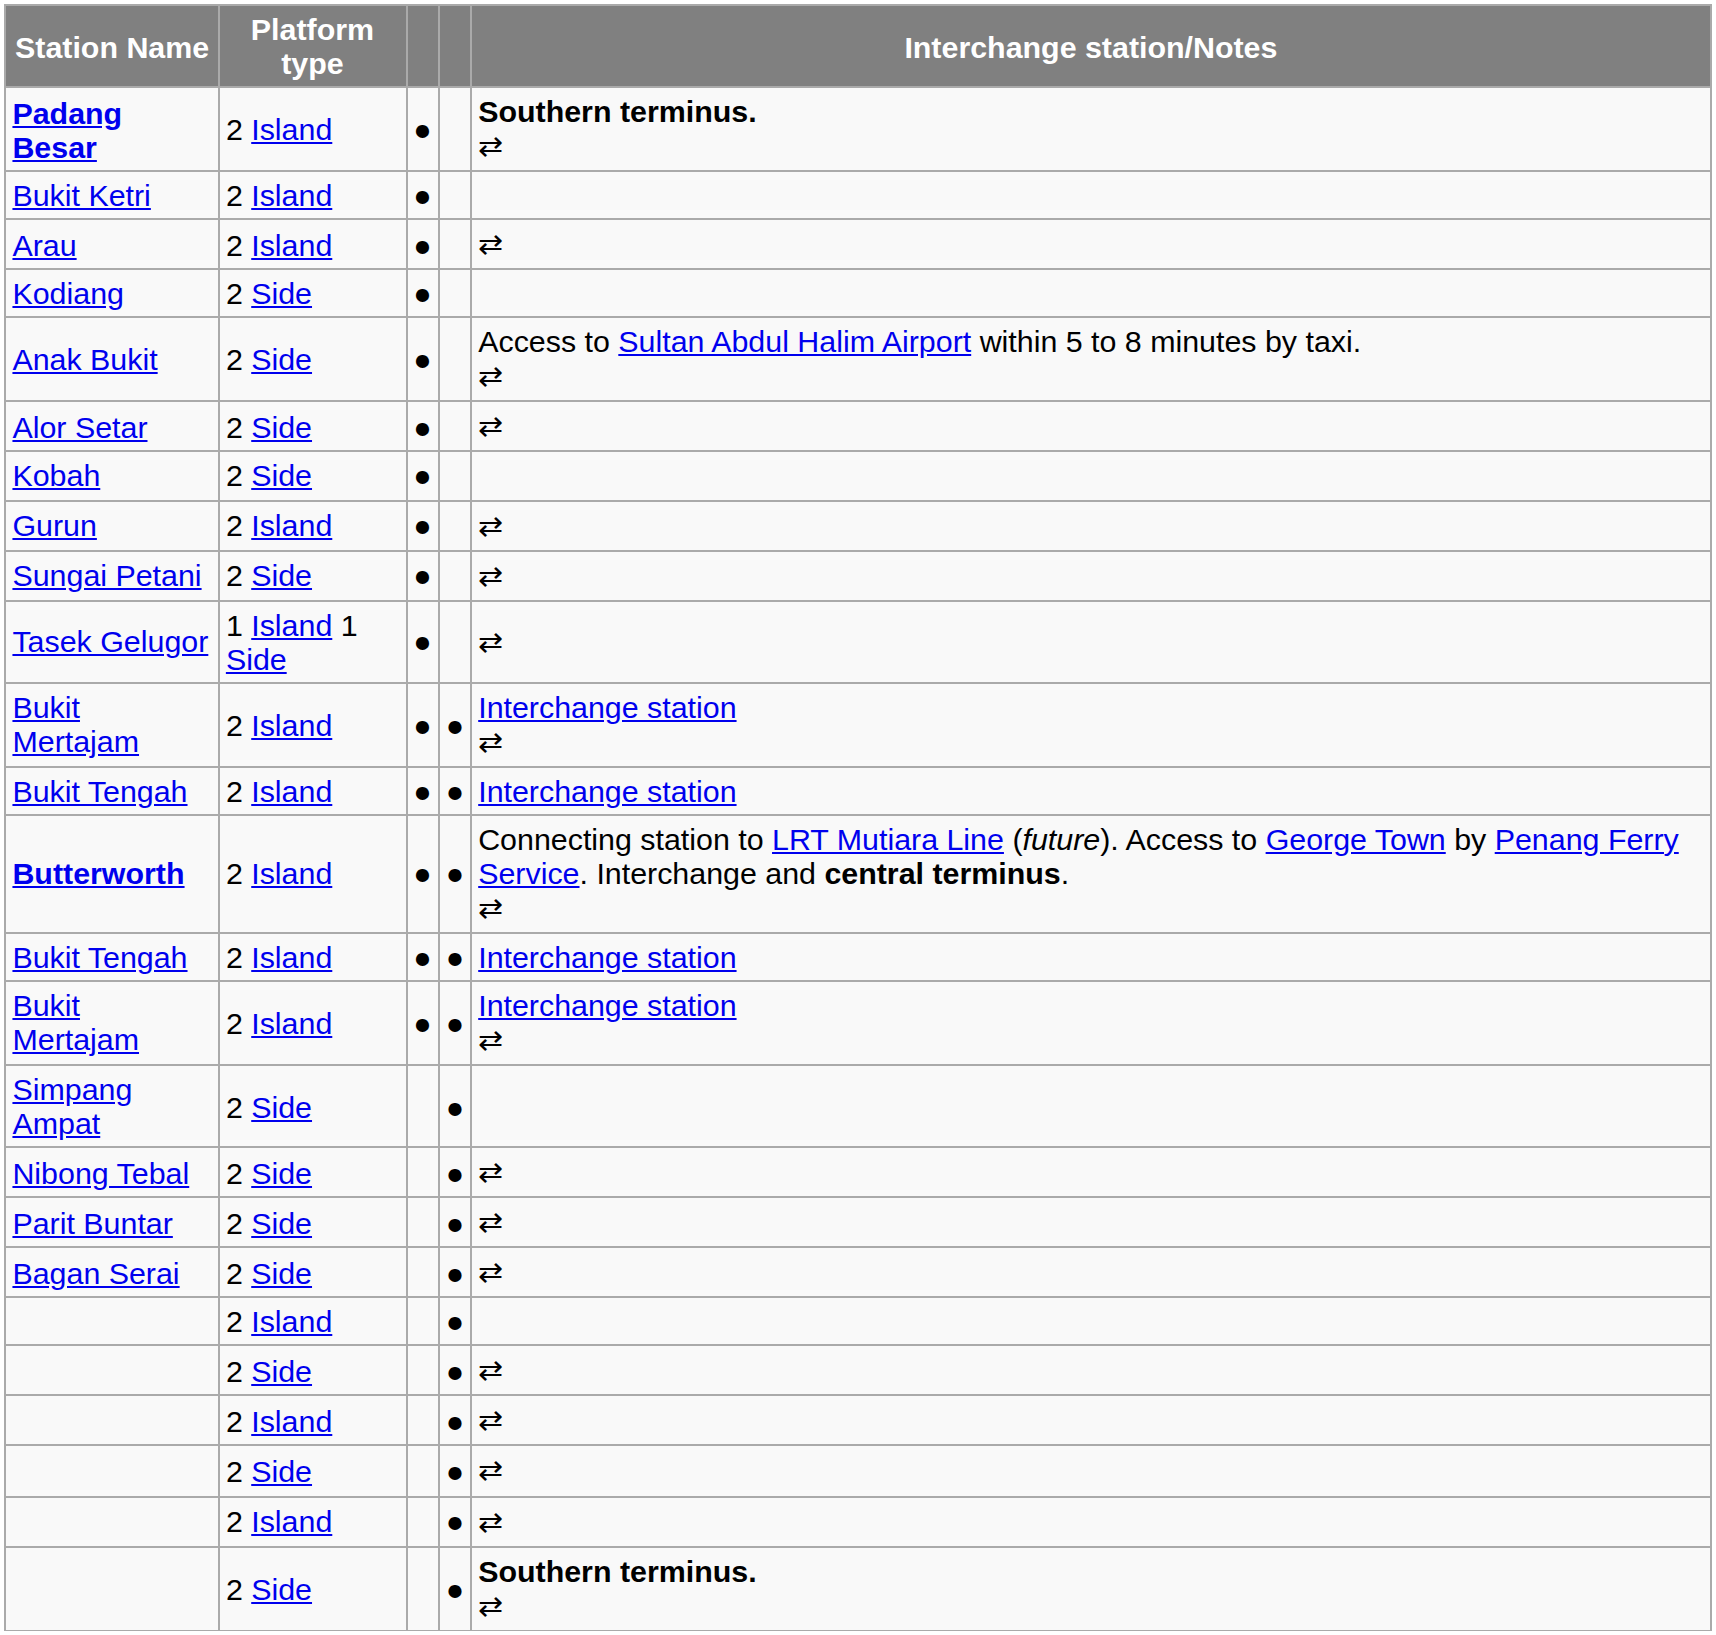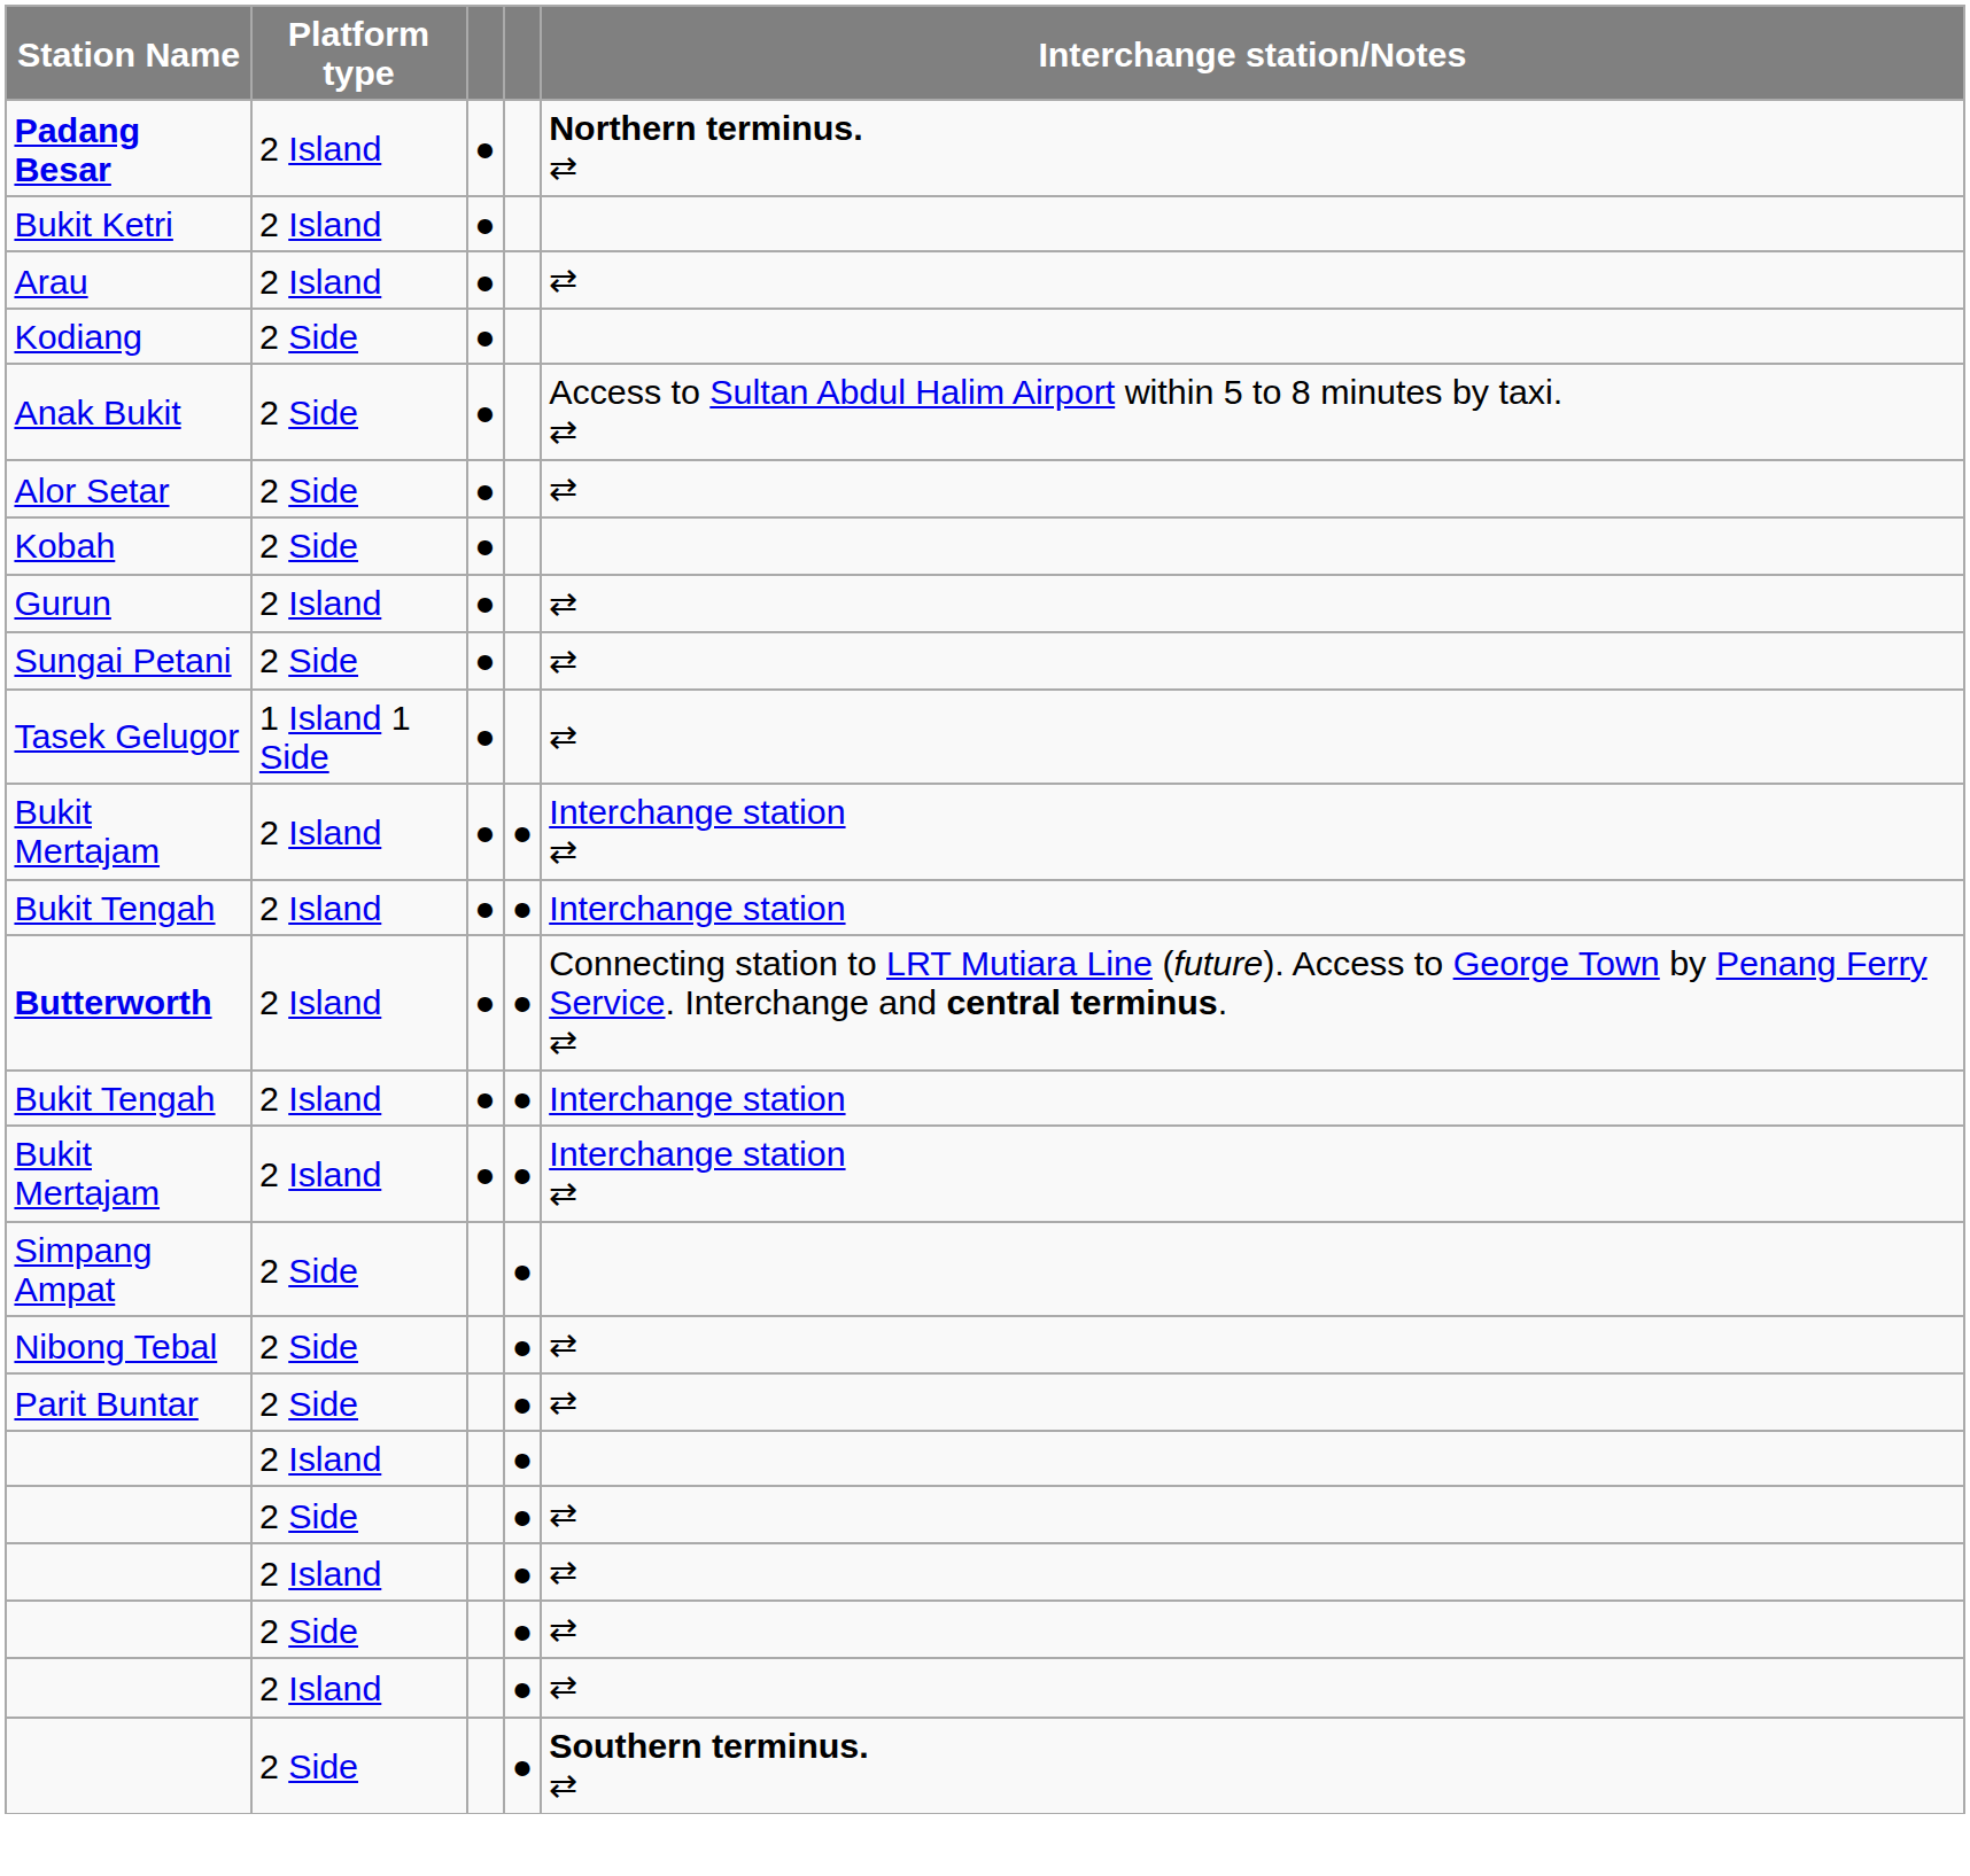 <table class="wikitable sortable" style="margin-left:1em; margin-bottom:1em; color:black; font-size:95%;">
 <tr style="background:grey; text-align:center; color:white;">
 <td><strong>Station Name</strong></td>
 <td><strong>Platform type</strong></td>
 <td><strong></strong></td>
 <td><strong></strong></td>
 <td><strong>Interchange station/Notes</strong></td>
 </tr>
 <tr>
 <td><strong><a href='#'>Padang Besar</a></strong></td>
 <td>2 <a href='#'>Island</a></td>
 <td align="center">●</td>
 <td></td>
-<td><strong>Southern terminus.</strong><br>⇄ </td>
+<td><strong>Northern terminus.</strong><br>⇄ </td>
 </tr>
 <tr>
 <td><a href='#'>Bukit Ketri</a></td>
 <td>2 <a href='#'>Island</a></td>
 <td align="center">●</td>
 <td></td>
 <td></td>
 </tr>
 <tr>
 <td><a href='#'>Arau</a></td>
 <td>2 <a href='#'>Island</a></td>
 <td align="center">●</td>
 <td></td>
 <td>⇄ </td>
 </tr>
 <tr>
 <td><a href='#'>Kodiang</a></td>
 <td>2 <a href='#'>Side</a></td>
 <td align="center">●</td>
 <td></td>
 <td></td>
 </tr>
 <tr>
 <td><a href='#'>Anak Bukit</a></td>
 <td>2 <a href='#'>Side</a></td>
 <td align="center">●</td>
 <td></td>
 <td>Access to <a href='#'>Sultan Abdul Halim Airport</a> within 5 to 8 minutes by taxi.<br>⇄ </td>
 </tr>
 <tr>
 <td><a href='#'>Alor Setar</a></td>
 <td>2 <a href='#'>Side</a></td>
 <td align="center">●</td>
 <td></td>
 <td>⇄ </td>
 </tr>
 <tr>
 <td><a href='#'>Kobah</a></td>
 <td>2 <a href='#'>Side</a></td>
 <td align="center">●</td>
 <td></td>
 <td></td>
 </tr>
 <tr>
 <td><a href='#'>Gurun</a></td>
 <td>2 <a href='#'>Island</a></td>
 <td align="center">●</td>
 <td></td>
 <td>⇄ </td>
 </tr>
 <tr>
 <td><a href='#'>Sungai Petani</a></td>
 <td>2 <a href='#'>Side</a></td>
 <td align="center">●</td>
 <td></td>
 <td>⇄ </td>
 </tr>
 <tr>
 <td><a href='#'>Tasek Gelugor</a></td>
 <td>1 <a href='#'>Island</a> 1 <a href='#'>Side</a></td>
 <td align="center">●</td>
 <td></td>
 <td>⇄ </td>
 </tr>
 <tr>
 <td><a href='#'>Bukit Mertajam</a></td>
 <td>2 <a href='#'>Island</a></td>
 <td align="center">●</td>
 <td align="center">●</td>
 <td><a href='#'>Interchange station</a><br>⇄ </td>
 </tr>
 <tr>
 <td><a href='#'>Bukit Tengah</a></td>
 <td>2 <a href='#'>Island</a></td>
 <td align="center">●</td>
 <td align="center">●</td>
 <td><a href='#'>Interchange station</a></td>
 </tr>
 <tr>
 <td><strong><a href='#'>Butterworth</a></strong></td>
 <td>2 <a href='#'>Island</a></td>
 <td align="center">●</td>
 <td align="center">●</td>
 <td>Connecting station to <em></em> <a href='#'>LRT Mutiara Line</a> (<em>future</em>). Access to <a href='#'>George Town</a> by <a href='#'>Penang Ferry Service</a>. Interchange and <strong>central terminus</strong>.<br>⇄ </td>
 </tr>
 <tr>
 <td><a href='#'>Bukit Tengah</a></td>
 <td>2 <a href='#'>Island</a></td>
 <td align="center">●</td>
 <td align="center">●</td>
 <td><a href='#'>Interchange station</a></td>
 </tr>
 <tr>
 <td><a href='#'>Bukit Mertajam</a></td>
 <td>2 <a href='#'>Island</a></td>
 <td align="center">●</td>
 <td align="center">●</td>
 <td><a href='#'>Interchange station</a><br>⇄ </td>
 </tr>
 <tr>
 <td><a href='#'>Simpang Ampat</a></td>
 <td>2 <a href='#'>Side</a></td>
 <td></td>
 <td align="center">●</td>
 <td></td>
 </tr>
 <tr>
 <td><a href='#'>Nibong Tebal</a></td>
 <td>2 <a href='#'>Side</a></td>
 <td></td>
 <td align="center">●</td>
 <td>⇄ </td>
 </tr>
 <tr>
 <td><a href='#'>Parit Buntar</a></td>
 <td>2 <a href='#'>Side</a></td>
 <td></td>
 <td align="center">●</td>
 <td>⇄ </td>
 </tr>
 <tr>
-<td><a href='#'>Bagan Serai</a></td>
-<td>2 <a href='#'>Side</a></td>
-<td></td>
-<td align="center">●</td>
-<td>⇄ </td>
-</tr>
-<tr>
 <td></td>
 <td>2 <a href='#'>Island</a></td>
 <td></td>
 <td align="center">●</td>
 <td></td>
 </tr>
 <tr>
 <td></td>
 <td>2 <a href='#'>Side</a></td>
 <td></td>
 <td align="center">●</td>
 <td>⇄ </td>
 </tr>
 <tr>
 <td></td>
 <td>2 <a href='#'>Island</a></td>
 <td></td>
 <td align="center">●</td>
 <td>⇄ </td>
 </tr>
 <tr>
 <td></td>
 <td>2 <a href='#'>Side</a></td>
 <td></td>
 <td align="center">●</td>
 <td>⇄ </td>
 </tr>
 <tr>
 <td></td>
 <td>2 <a href='#'>Island</a></td>
 <td></td>
 <td align="center">●</td>
 <td>⇄ </td>
 </tr>
 <tr>
 <td><strong></strong></td>
 <td>2 <a href='#'>Side</a></td>
 <td></td>
 <td align="center">●</td>
 <td><strong>Southern terminus.</strong><br>⇄ </td>
 </tr>
 </table>
